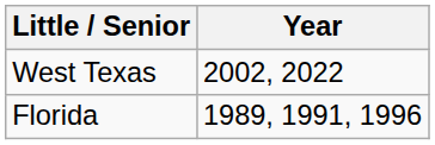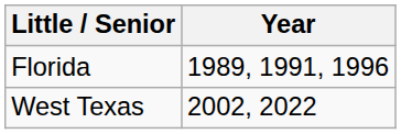 <table class="wikitable">
 <tr>
 <th>Little / Senior</th>
 <th>Year</th>
 </tr>
 <tr>
+<td> Florida</td>
+<td>1989, 1991, 1996</td>
+</tr>
+<tr>
 <td> West Texas</td>
 <td>2002, 2022</td>
 </tr>
-<tr>
-<td> Florida</td>
-<td>1989, 1991, 1996</td>
-</tr>
 </table>
